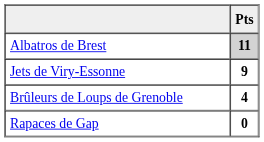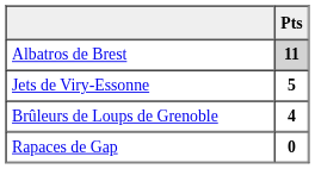 <table border=1 cellpadding=5 cellspacing=0>
 <tr>
 <th bgcolor="#efefef" width="250">　</th>
 <th bgcolor="#efefef" width="20">Pts</th>
 </tr>
 <tr align=center>
 <td align=left><a href='#'>Albatros de Brest</a></td>
 <td style="background: lightgrey;"><strong>11</strong></td>
 </tr>
 <tr align=center>
 <td align=left><a href='#'>Jets de Viry-Essonne</a></td>
-<td><strong>9</strong></td>
+<td><strong>5</strong></td>
 </tr>
 <tr align=center>
 <td align=left><a href='#'>Brûleurs de Loups de Grenoble</a></td>
 <td><strong>4</strong></td>
 </tr>
 <tr align=center>
 <td align=left><a href='#'>Rapaces de Gap</a></td>
 <td><strong>0</strong></td>
 </tr>
 </table>
